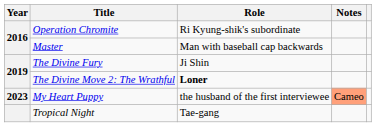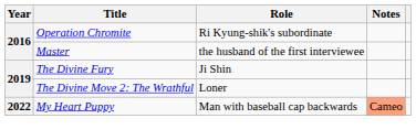 <table class="wikitable plainrowheaders sortable">
 <tr>
 <th scope="col">Year</th>
 <th scope="col">Title</th>
 <th scope="col">Role</th>
 <th scope="col" class="unsortable">Notes</th>
 <th scope="col" class="unsortable"></th>
 </tr>
 <tr>
 <th scope="row" rowspan="2">2016</th>
 <td><em><a href='#'>Operation Chromite</a></em></td>
 <td>Ri Kyung-shik's subordinate</td>
 <td></td>
 <td style="text-align:center"></td>
 </tr>
 <tr>
 <td><em><a href='#'>Master</a></em></td>
-<td>Man with baseball cap backwards</td>
+<td>the husband of the first interviewee</td>
 <td></td>
 <td style="text-align:center"></td>
 </tr>
 <tr>
 <th scope="row" rowspan="2">2019</th>
 <td><em><a href='#'>The Divine Fury</a></em></td>
 <td>Ji Shin</td>
 <td></td>
 <td style="text-align:center"></td>
 </tr>
 <tr>
 <td><em><a href='#'>The Divine Move 2: The Wrathful</a></em></td>
-<td><strong>Loner</strong></td>
+<td>Loner</td>
 <td></td>
 <td style="text-align:center"></td>
 </tr>
 <tr>
-<th scope="row">2023</th>
+<th scope="row">2022</th>
 <td><em><a href='#'>My Heart Puppy</a></em></td>
-<td>the husband of the first interviewee</td>
+<td>Man with baseball cap backwards</td>
 <td style="background: lightsalmon;">Cameo</td>
 <td style="text-align:center"></td>
 </tr>
-<tr>
-<th scope="row"></th>
-<td><em>Tropical Night</em></td>
-<td>Tae-gang</td>
-<td></td>
-<td style="text-align:center"></td>
-</tr>
 </table>
